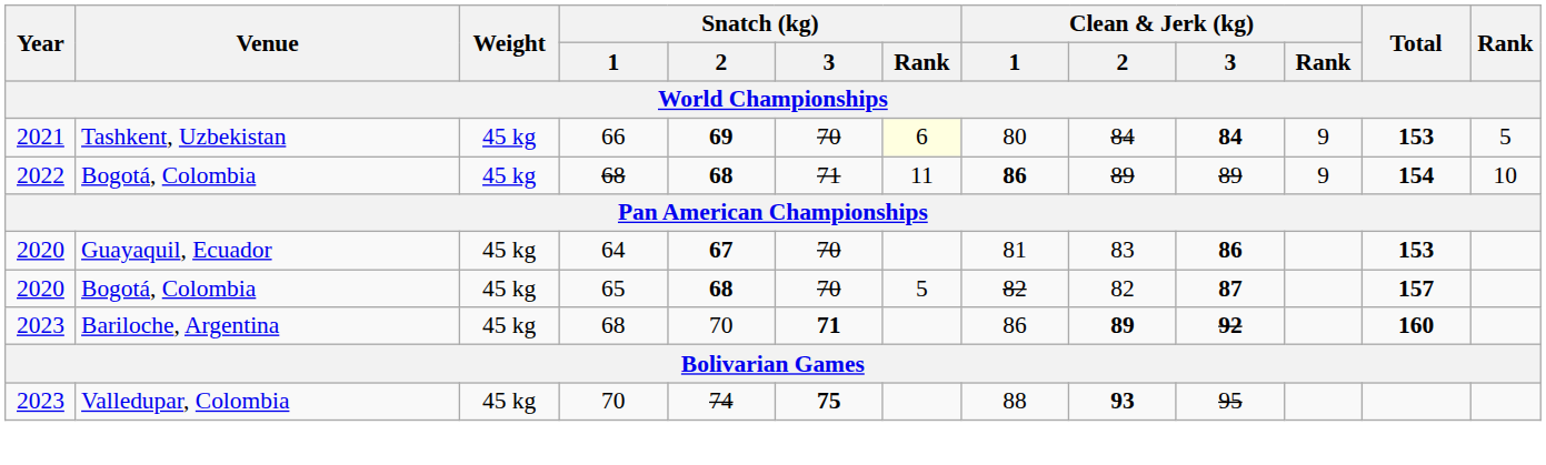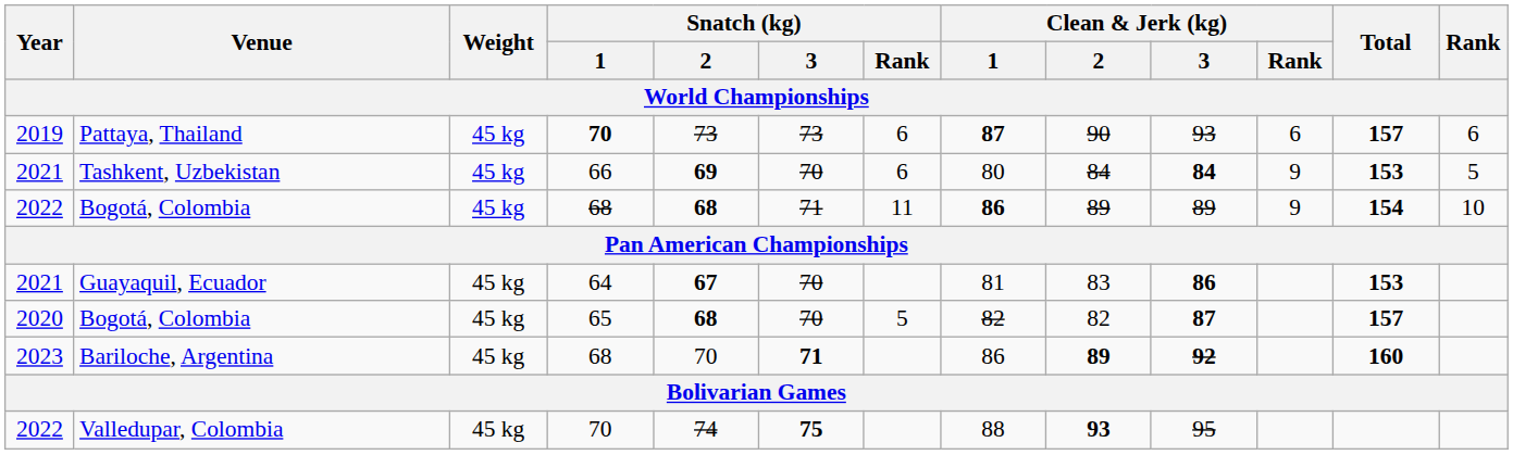 <table class = "wikitable" style="text-align:center;">
 <tr>
 <th rowspan=2 width=40>Year</th>
 <th rowspan=2 width=250>Venue</th>
 <th rowspan=2 width=60>Weight</th>
 <th colspan=4>Snatch (kg)</th>
 <th colspan=4>Clean & Jerk (kg)</th>
 <th rowspan=2 width=65>Total</th>
 <th rowspan=2 width=40>Rank</th>
 </tr>
 <tr>
 <th width=65>1</th>
 <th width=65>2</th>
 <th width=65>3</th>
 <th width=45>Rank</th>
 <th width=65>1</th>
 <th width=65>2</th>
 <th width=65>3</th>
 <th width=45>Rank</th>
 </tr>
 <tr>
 <th colspan=13><a href='#'>World Championships</a></th>
 </tr>
 <tr>
+<td><a href='#'>2019</a></td>
+<td align=left> <a href='#'>Pattaya</a>, <a href='#'>Thailand</a></td>
+<td><a href='#'>45 kg</a></td>
+<td><strong>70</strong></td>
+<td><s>73</s></td>
+<td><s>73</s></td>
+<td>6</td>
+<td><strong>87</strong></td>
+<td><s>90</s></td>
+<td><s>93</s></td>
+<td>6</td>
+<td><strong>157</strong></td>
+<td>6</td>
+</tr>
+<tr>
 <td><a href='#'>2021</a></td>
 <td align=left> <a href='#'>Tashkent</a>, <a href='#'>Uzbekistan</a></td>
 <td><a href='#'>45 kg</a></td>
 <td>66</td>
 <td><strong>69</strong></td>
 <td><s>70</s></td>
-<td style="background: lightyellow;">6</td>
+<td>6</td>
 <td>80</td>
 <td><s>84</s></td>
 <td><strong>84</strong></td>
 <td>9</td>
 <td><strong>153</strong></td>
 <td>5</td>
 </tr>
 <tr>
 <td><a href='#'>2022</a></td>
 <td align=left> <a href='#'>Bogotá</a>, <a href='#'>Colombia</a></td>
 <td><a href='#'>45 kg</a></td>
 <td><s>68</s></td>
 <td><strong>68</strong></td>
 <td><s>71</s></td>
 <td>11</td>
 <td><strong>86</strong></td>
 <td><s>89</s></td>
 <td><s>89</s></td>
 <td>9</td>
 <td><strong>154</strong></td>
 <td>10</td>
 </tr>
 <tr>
 <th colspan=13><a href='#'>Pan American Championships</a></th>
 </tr>
 <tr>
-<td><a href='#'>2020</a></td>
+<td><a href='#'>2021</a></td>
 <td align=left> <a href='#'>Guayaquil</a>, <a href='#'>Ecuador</a></td>
 <td>45 kg</td>
 <td>64</td>
 <td><strong>67</strong></td>
 <td><s>70</s></td>
 <td></td>
 <td>81</td>
 <td>83</td>
 <td><strong>86</strong></td>
 <td></td>
 <td><strong>153</strong></td>
 <td></td>
 </tr>
 <tr>
 <td><a href='#'>2020</a></td>
 <td align=left> <a href='#'>Bogotá</a>, <a href='#'>Colombia</a></td>
 <td>45 kg</td>
 <td>65</td>
 <td><strong>68</strong></td>
 <td><s>70</s></td>
 <td>5</td>
 <td><s>82</s></td>
 <td>82</td>
 <td><strong>87</strong></td>
 <td></td>
 <td><strong>157</strong></td>
 <td></td>
 </tr>
 <tr>
 <td><a href='#'>2023</a></td>
 <td align=left> <a href='#'>Bariloche</a>, <a href='#'>Argentina</a></td>
 <td>45 kg</td>
 <td>68</td>
 <td>70</td>
 <td><strong>71</strong></td>
 <td></td>
 <td>86</td>
 <td><strong>89</strong></td>
 <td><strong><s>92</s></strong></td>
 <td></td>
 <td><strong>160</strong></td>
 <td></td>
 </tr>
 <tr>
 <th colspan=13><a href='#'>Bolivarian Games</a></th>
 </tr>
 <tr>
-<td><a href='#'>2023</a></td>
+<td><a href='#'>2022</a></td>
 <td align=left> <a href='#'>Valledupar</a>, <a href='#'>Colombia</a></td>
 <td>45 kg</td>
 <td>70</td>
 <td><s>74</s></td>
 <td><strong>75</strong></td>
 <td></td>
 <td>88</td>
 <td><strong>93</strong></td>
 <td><s>95</s></td>
 <td></td>
 <td></td>
 <td></td>
 </tr>
 </table>
